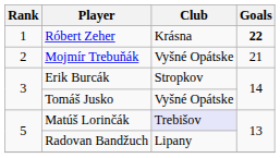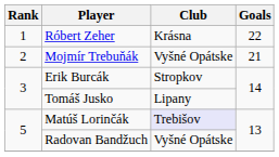 <table class="wikitable" style="text-align:center">
 <tr>
 <th>Rank</th>
 <th>Player</th>
 <th>Club</th>
 <th>Goals</th>
 </tr>
 <tr>
 <td rowspan="1">1</td>
 <td align="left"> <a href='#'>Róbert Zeher</a></td>
 <td align="left">Krásna</td>
-<td><strong>22</strong></td>
+<td>22</td>
 </tr>
 <tr>
 <td rowspan="1">2</td>
 <td align="left"> <a href='#'>Mojmír Trebuňák</a></td>
 <td align="left">Vyšné Opátske</td>
 <td>21</td>
 </tr>
 <tr>
 <td rowspan="2">3</td>
 <td align="left"> Erik Burcák</td>
 <td align="left">Stropkov</td>
 <td rowspan="2">14</td>
 </tr>
 <tr>
 <td align="left"> Tomáš Jusko</td>
-<td align="left">Vyšné Opátske</td>
+<td align="left">Lipany</td>
 </tr>
 <tr>
 <td rowspan="2">5</td>
 <td align="left"> Matúš Lorinčák</td>
 <td align="left" style="background: lavender;">Trebišov</td>
 <td rowspan="2">13</td>
 </tr>
 <tr>
 <td align="left"> Radovan Bandžuch</td>
-<td align="left">Lipany</td>
+<td align="left">Vyšné Opátske</td>
 </tr>
 <tr>
 </tr>
 </table>
